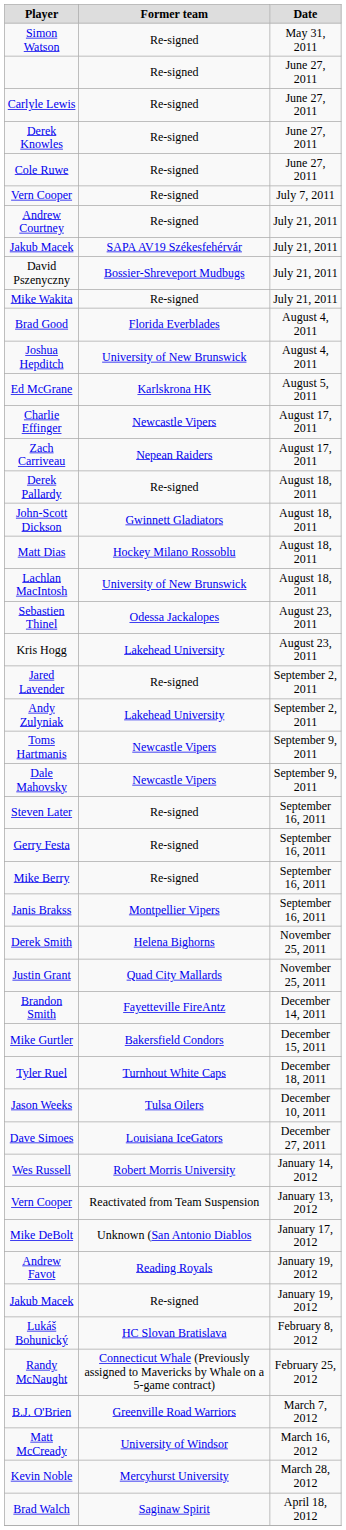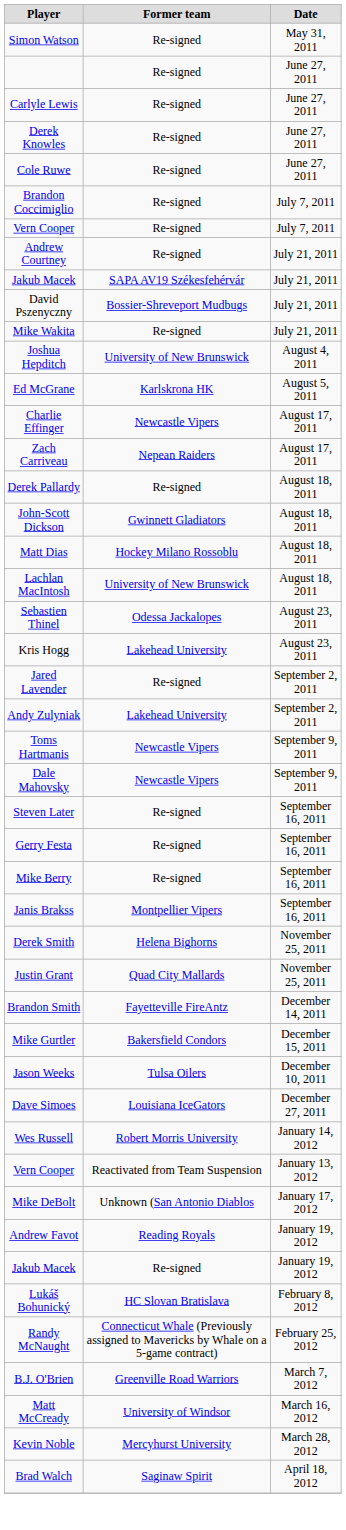 <table class="wikitable" style="text-align: center; width: 450px; height: 200px;">
 <tr align="center" bgcolor="#dddddd">
 <td><strong>Player</strong></td>
 <td><strong>Former team</strong></td>
 <td><strong>Date</strong></td>
 </tr>
 <tr>
 <td><a href='#'>Simon Watson</a></td>
 <td>Re-signed</td>
 <td>May 31, 2011 </td>
 </tr>
 <tr>
 <td></td>
 <td>Re-signed</td>
 <td>June 27, 2011 </td>
 </tr>
 <tr>
 <td><a href='#'>Carlyle Lewis</a></td>
 <td>Re-signed</td>
 <td>June 27, 2011 </td>
 </tr>
 <tr>
 <td><a href='#'>Derek Knowles</a></td>
 <td>Re-signed</td>
 <td>June 27, 2011 </td>
 </tr>
 <tr>
 <td><a href='#'>Cole Ruwe</a></td>
 <td>Re-signed</td>
 <td>June 27, 2011 </td>
 </tr>
 <tr>
+<td><a href='#'>Brandon Coccimiglio</a></td>
+<td>Re-signed</td>
+<td>July 7, 2011 </td>
+</tr>
+<tr>
 <td><a href='#'>Vern Cooper</a></td>
 <td>Re-signed</td>
 <td>July 7, 2011 </td>
 </tr>
 <tr>
 <td><a href='#'>Andrew Courtney</a></td>
 <td>Re-signed</td>
 <td>July 21, 2011 </td>
 </tr>
 <tr>
 <td><a href='#'>Jakub Macek</a></td>
 <td><a href='#'>SAPA AV19 Székesfehérvár</a></td>
 <td>July 21, 2011 </td>
 </tr>
 <tr>
 <td>David Pszenyczny</td>
 <td><a href='#'>Bossier-Shreveport Mudbugs</a></td>
 <td>July 21, 2011 </td>
 </tr>
 <tr>
 <td><a href='#'>Mike Wakita</a></td>
 <td>Re-signed</td>
 <td>July 21, 2011 </td>
-</tr>
-<tr>
-<td><a href='#'>Brad Good</a></td>
-<td><a href='#'>Florida Everblades</a></td>
-<td>August 4, 2011 </td>
 </tr>
 <tr>
 <td><a href='#'>Joshua Hepditch</a></td>
 <td><a href='#'>University of New Brunswick</a></td>
 <td>August 4, 2011 </td>
 </tr>
 <tr>
 <td><a href='#'>Ed McGrane</a></td>
 <td><a href='#'>Karlskrona HK</a></td>
 <td>August 5, 2011 </td>
 </tr>
 <tr>
 <td><a href='#'>Charlie Effinger</a></td>
 <td><a href='#'>Newcastle Vipers</a></td>
 <td>August 17, 2011 </td>
 </tr>
 <tr>
 <td><a href='#'>Zach Carriveau</a></td>
 <td><a href='#'>Nepean Raiders</a></td>
 <td>August 17, 2011 </td>
 </tr>
 <tr>
 <td><a href='#'>Derek Pallardy</a></td>
 <td>Re-signed</td>
 <td>August 18, 2011 </td>
 </tr>
 <tr>
 <td><a href='#'>John-Scott Dickson</a></td>
 <td><a href='#'>Gwinnett Gladiators</a></td>
 <td>August 18, 2011 </td>
 </tr>
 <tr>
 <td><a href='#'>Matt Dias</a></td>
 <td><a href='#'>Hockey Milano Rossoblu</a></td>
 <td>August 18, 2011 </td>
 </tr>
 <tr>
 <td><a href='#'>Lachlan MacIntosh</a></td>
 <td><a href='#'>University of New Brunswick</a></td>
 <td>August 18, 2011 </td>
 </tr>
 <tr>
 <td><a href='#'>Sebastien Thinel</a></td>
 <td><a href='#'>Odessa Jackalopes</a></td>
 <td>August 23, 2011 </td>
 </tr>
 <tr>
 <td>Kris Hogg</td>
 <td><a href='#'>Lakehead University</a></td>
 <td>August 23, 2011 </td>
 </tr>
 <tr>
 <td><a href='#'>Jared Lavender</a></td>
 <td>Re-signed</td>
 <td>September 2, 2011 </td>
 </tr>
 <tr>
 <td><a href='#'>Andy Zulyniak</a></td>
 <td><a href='#'>Lakehead University</a></td>
 <td>September 2, 2011 </td>
 </tr>
 <tr>
 <td><a href='#'>Toms Hartmanis</a></td>
 <td><a href='#'>Newcastle Vipers</a></td>
 <td>September 9, 2011 </td>
 </tr>
 <tr>
 <td><a href='#'>Dale Mahovsky</a></td>
 <td><a href='#'>Newcastle Vipers</a></td>
 <td>September 9, 2011 </td>
 </tr>
 <tr>
 <td><a href='#'>Steven Later</a></td>
 <td>Re-signed</td>
 <td>September 16, 2011 </td>
 </tr>
 <tr>
 <td><a href='#'>Gerry Festa</a></td>
 <td>Re-signed</td>
 <td>September 16, 2011 </td>
 </tr>
 <tr>
 <td><a href='#'>Mike Berry</a></td>
 <td>Re-signed</td>
 <td>September 16, 2011 </td>
 </tr>
 <tr>
 <td><a href='#'>Janis Brakss</a></td>
 <td><a href='#'>Montpellier Vipers</a></td>
 <td>September 16, 2011 </td>
 </tr>
 <tr>
 <td><a href='#'>Derek Smith</a></td>
 <td><a href='#'>Helena Bighorns</a></td>
 <td>November 25, 2011</td>
 </tr>
 <tr>
 <td><a href='#'>Justin Grant</a></td>
 <td><a href='#'>Quad City Mallards</a></td>
 <td>November 25, 2011</td>
 </tr>
 <tr>
 <td><a href='#'>Brandon Smith</a></td>
 <td><a href='#'>Fayetteville FireAntz</a></td>
 <td>December 14, 2011 </td>
 </tr>
 <tr>
 <td><a href='#'>Mike Gurtler</a></td>
 <td><a href='#'>Bakersfield Condors</a></td>
 <td>December 15, 2011 </td>
 </tr>
 <tr>
-<td><a href='#'>Tyler Ruel</a></td>
-<td><a href='#'>Turnhout White Caps</a></td>
-<td>December 18, 2011 </td>
-</tr>
-<tr>
 <td><a href='#'>Jason Weeks</a></td>
 <td><a href='#'>Tulsa Oilers</a></td>
 <td>December 10, 2011 </td>
 </tr>
 <tr>
 <td><a href='#'>Dave Simoes</a></td>
 <td><a href='#'>Louisiana IceGators</a></td>
 <td>December 27, 2011 </td>
 </tr>
 <tr>
 <td><a href='#'>Wes Russell</a></td>
 <td><a href='#'>Robert Morris University</a></td>
 <td>January 14, 2012 </td>
 </tr>
 <tr>
 <td><a href='#'>Vern Cooper</a></td>
 <td>Reactivated from Team Suspension</td>
 <td>January 13, 2012 </td>
 </tr>
 <tr>
 <td><a href='#'>Mike DeBolt</a></td>
 <td>Unknown (<a href='#'>San Antonio Diablos</a></td>
 <td>January 17, 2012 </td>
 </tr>
 <tr>
 <td><a href='#'>Andrew Favot</a></td>
 <td><a href='#'>Reading Royals</a></td>
 <td>January 19, 2012 </td>
 </tr>
 <tr>
 <td><a href='#'>Jakub Macek</a></td>
 <td>Re-signed</td>
 <td>January 19, 2012 </td>
 </tr>
 <tr>
 <td><a href='#'>Lukáš Bohunický</a></td>
 <td><a href='#'>HC Slovan Bratislava</a></td>
 <td>February 8, 2012 </td>
 </tr>
 <tr>
 <td><a href='#'>Randy McNaught</a></td>
 <td><a href='#'>Connecticut Whale</a> (Previously assigned to Mavericks by Whale on a 5-game contract)</td>
 <td>February 25, 2012 </td>
 </tr>
 <tr>
 <td><a href='#'>B.J. O'Brien</a></td>
 <td><a href='#'>Greenville Road Warriors</a></td>
 <td>March 7, 2012 </td>
 </tr>
 <tr>
 <td><a href='#'>Matt McCready</a></td>
 <td><a href='#'>University of Windsor</a></td>
 <td>March 16, 2012 </td>
 </tr>
 <tr>
 <td><a href='#'>Kevin Noble</a></td>
 <td><a href='#'>Mercyhurst University</a></td>
 <td>March 28, 2012 </td>
 </tr>
 <tr>
 <td><a href='#'>Brad Walch</a></td>
 <td><a href='#'>Saginaw Spirit</a></td>
 <td>April 18, 2012 </td>
 </tr>
 <tr>
 </tr>
 </table>
